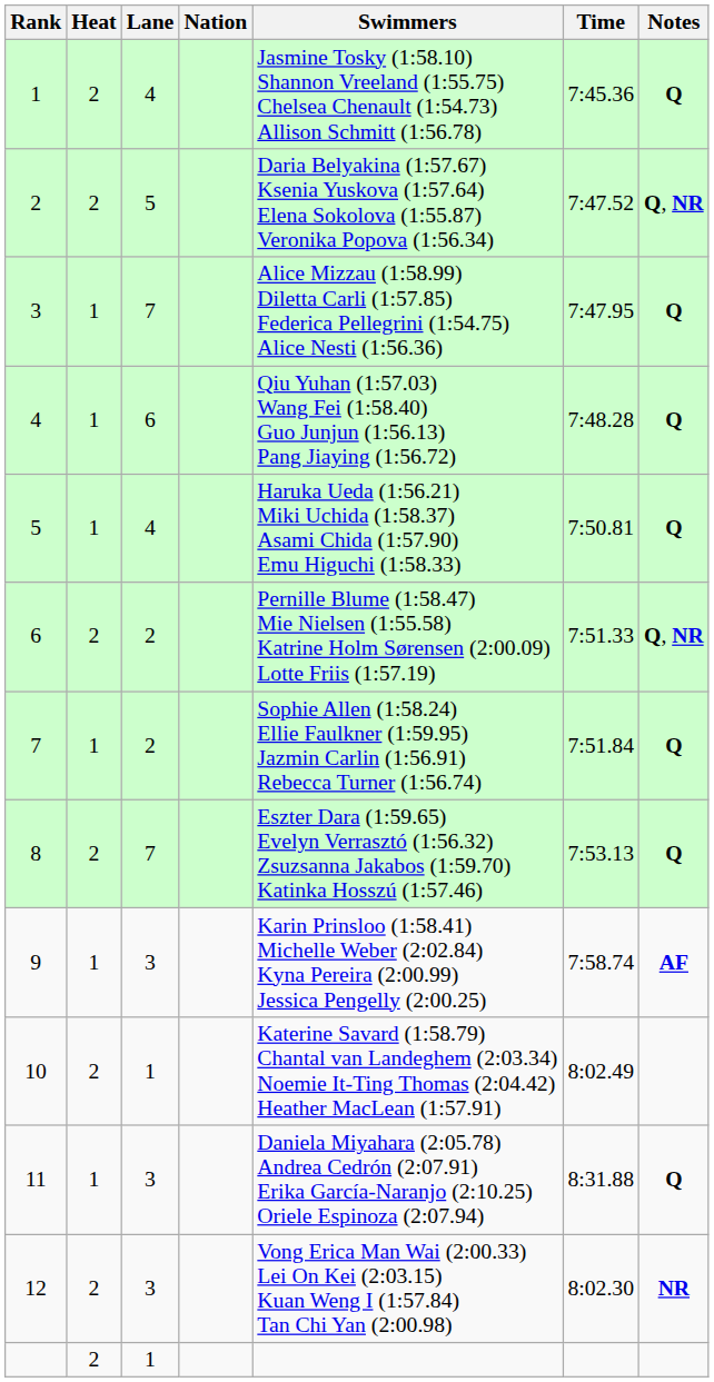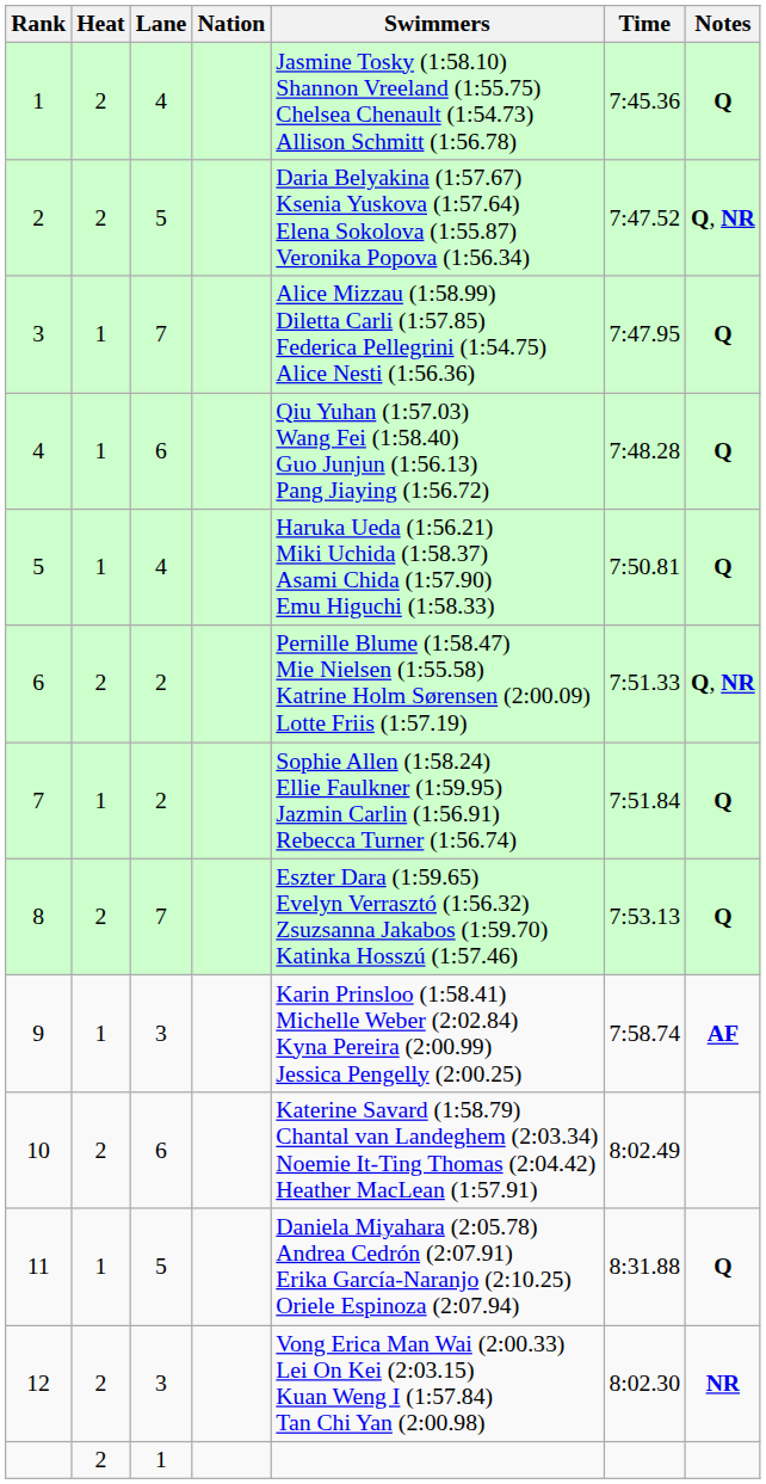 <table class="wikitable sortable" style="text-align:center">
 <tr>
 <th>Rank</th>
 <th>Heat</th>
 <th>Lane</th>
 <th>Nation</th>
 <th>Swimmers</th>
 <th>Time</th>
 <th>Notes</th>
 </tr>
 <tr bgcolor=ccffcc>
 <td>1</td>
 <td>2</td>
 <td>4</td>
 <td align=left></td>
 <td align=left><a href='#'>Jasmine Tosky</a> (1:58.10)<br><a href='#'>Shannon Vreeland</a> (1:55.75)<br><a href='#'>Chelsea Chenault</a> (1:54.73)<br><a href='#'>Allison Schmitt</a> (1:56.78)</td>
 <td>7:45.36</td>
 <td><strong>Q</strong></td>
 </tr>
 <tr bgcolor=ccffcc>
 <td>2</td>
 <td>2</td>
 <td>5</td>
 <td align=left></td>
 <td align=left><a href='#'>Daria Belyakina</a> (1:57.67)<br><a href='#'>Ksenia Yuskova</a> (1:57.64)<br><a href='#'>Elena Sokolova</a> (1:55.87)<br><a href='#'>Veronika Popova</a> (1:56.34)</td>
 <td>7:47.52</td>
 <td><strong>Q</strong>, <strong><a href='#'>NR</a></strong></td>
 </tr>
 <tr bgcolor=ccffcc>
 <td>3</td>
 <td>1</td>
 <td>7</td>
 <td align=left></td>
 <td align=left><a href='#'>Alice Mizzau</a> (1:58.99)<br><a href='#'>Diletta Carli</a> (1:57.85)<br><a href='#'>Federica Pellegrini</a> (1:54.75)<br><a href='#'>Alice Nesti</a> (1:56.36)</td>
 <td>7:47.95</td>
 <td><strong>Q</strong></td>
 </tr>
 <tr bgcolor=ccffcc>
 <td>4</td>
 <td>1</td>
 <td>6</td>
 <td align=left></td>
 <td align=left><a href='#'>Qiu Yuhan</a> (1:57.03)<br><a href='#'>Wang Fei</a> (1:58.40)<br><a href='#'>Guo Junjun</a> (1:56.13)<br><a href='#'>Pang Jiaying</a> (1:56.72)</td>
 <td>7:48.28</td>
 <td><strong>Q</strong></td>
 </tr>
 <tr bgcolor=ccffcc>
 <td>5</td>
 <td>1</td>
 <td>4</td>
 <td align=left></td>
 <td align=left><a href='#'>Haruka Ueda</a> (1:56.21)<br><a href='#'>Miki Uchida</a> (1:58.37)<br><a href='#'>Asami Chida</a> (1:57.90)<br><a href='#'>Emu Higuchi</a> (1:58.33)</td>
 <td>7:50.81</td>
 <td><strong>Q</strong></td>
 </tr>
 <tr bgcolor=ccffcc>
 <td>6</td>
 <td>2</td>
 <td>2</td>
 <td align=left></td>
 <td align=left><a href='#'>Pernille Blume</a> (1:58.47)<br><a href='#'>Mie Nielsen</a> (1:55.58)<br><a href='#'>Katrine Holm Sørensen</a> (2:00.09)<br><a href='#'>Lotte Friis</a> (1:57.19)</td>
 <td>7:51.33</td>
 <td><strong>Q</strong>, <strong><a href='#'>NR</a></strong></td>
 </tr>
 <tr bgcolor=ccffcc>
 <td>7</td>
 <td>1</td>
 <td>2</td>
 <td align=left></td>
 <td align=left><a href='#'>Sophie Allen</a> (1:58.24)<br><a href='#'>Ellie Faulkner</a> (1:59.95)<br><a href='#'>Jazmin Carlin</a> (1:56.91)<br><a href='#'>Rebecca Turner</a> (1:56.74)</td>
 <td>7:51.84</td>
 <td><strong>Q</strong></td>
 </tr>
 <tr bgcolor=ccffcc>
 <td>8</td>
 <td>2</td>
 <td>7</td>
 <td align=left></td>
 <td align=left><a href='#'>Eszter Dara</a> (1:59.65)<br><a href='#'>Evelyn Verrasztó</a> (1:56.32)<br><a href='#'>Zsuzsanna Jakabos</a> (1:59.70)<br><a href='#'>Katinka Hosszú</a> (1:57.46)</td>
 <td>7:53.13</td>
 <td><strong>Q</strong></td>
 </tr>
 <tr>
 <td>9</td>
 <td>1</td>
 <td>3</td>
 <td align=left></td>
 <td align=left><a href='#'>Karin Prinsloo</a> (1:58.41)<br><a href='#'>Michelle Weber</a> (2:02.84)<br><a href='#'>Kyna Pereira</a> (2:00.99)<br><a href='#'>Jessica Pengelly</a> (2:00.25)</td>
 <td>7:58.74</td>
 <td><strong><a href='#'>AF</a></strong></td>
 </tr>
 <tr>
 <td>10</td>
 <td>2</td>
-<td>1</td>
+<td>6</td>
 <td align=left></td>
 <td align=left><a href='#'>Katerine Savard</a> (1:58.79)<br><a href='#'>Chantal van Landeghem</a> (2:03.34)<br><a href='#'>Noemie It-Ting Thomas</a> (2:04.42)<br><a href='#'>Heather MacLean</a> (1:57.91)</td>
 <td>8:02.49</td>
 <td></td>
 </tr>
 <tr>
 <td>11</td>
 <td>1</td>
-<td>3</td>
+<td>5</td>
 <td align=left></td>
 <td align=left><a href='#'>Daniela Miyahara</a> (2:05.78)<br><a href='#'>Andrea Cedrón</a> (2:07.91)<br><a href='#'>Erika García-Naranjo</a> (2:10.25)<br><a href='#'>Oriele Espinoza</a> (2:07.94)</td>
 <td>8:31.88</td>
 <td><strong>Q</strong></td>
 </tr>
 <tr>
 <td>12</td>
 <td>2</td>
 <td>3</td>
 <td align=left></td>
 <td align=left><a href='#'>Vong Erica Man Wai</a> (2:00.33)<br><a href='#'>Lei On Kei</a> (2:03.15)<br><a href='#'>Kuan Weng I</a> (1:57.84)<br><a href='#'>Tan Chi Yan</a> (2:00.98)</td>
 <td>8:02.30</td>
 <td><strong><a href='#'>NR</a></strong></td>
 </tr>
 <tr>
 <td></td>
 <td>2</td>
 <td>1</td>
 <td align=left></td>
 <td></td>
 <td></td>
 <td></td>
 </tr>
 </table>
